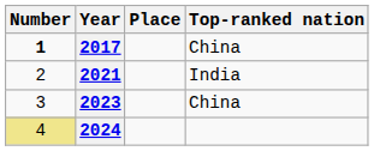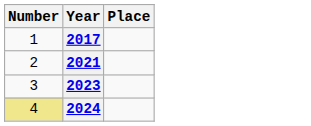 <table class="wikitable">
 <tr>
 <th>Number</th>
 <th>Year</th>
 <th>Place</th>
-<th>Top-ranked nation</th>
 </tr>
 <tr>
-<td align="center"><strong>1</strong></td>
+<td align="center">1</td>
 <th><a href='#'>2017</a></th>
 <td></td>
-<td> China</td>
 </tr>
 <tr>
 <td align="center">2</td>
 <th><a href='#'>2021</a></th>
 <td></td>
-<td> India</td>
 </tr>
 <tr>
 <td align="center">3</td>
 <th><a href='#'>2023</a></th>
 <td></td>
-<td> China</td>
 </tr>
 <tr>
 <td align="center" style="background: khaki;">4</td>
 <th><a href='#'>2024</a></th>
 <td></td>
-<td></td>
 </tr>
 </table>
